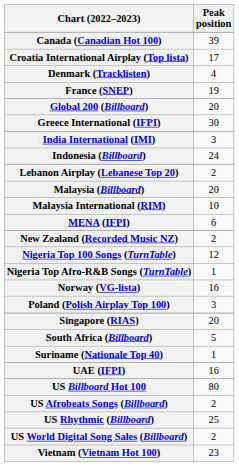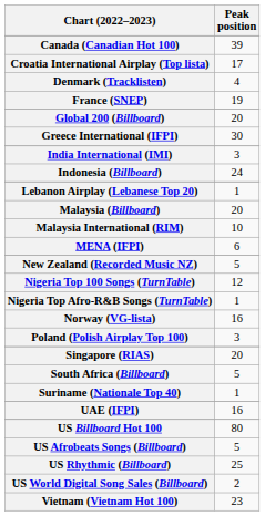 <table class="wikitable sortable plainrowheaders" style="text-align:center">
 <tr>
 <th scope="col">Chart (2022–2023)</th>
 <th scope="col">Peak<br>position</th>
 </tr>
 <tr>
 </tr>
 <tr>
 </tr>
 <tr>
 </tr>
 <tr>
 </tr>
 <tr>
 <th scope="row">Canada (<a href='#'>Canadian Hot 100</a>)</th>
 <td>39</td>
 </tr>
 <tr>
 <th scope="row">Croatia International Airplay (<a href='#'>Top lista</a>)</th>
 <td>17</td>
 </tr>
 <tr>
 <th scope="row">Denmark (<a href='#'>Tracklisten</a>)</th>
 <td>4</td>
 </tr>
 <tr>
 <th scope="row">France (<a href='#'>SNEP</a>)</th>
 <td>19</td>
 </tr>
 <tr>
 </tr>
 <tr>
 <th scope="row"><a href='#'>Global 200</a> (<em><a href='#'>Billboard</a></em>)</th>
 <td>20</td>
 </tr>
 <tr>
 <th scope="row">Greece International (<a href='#'>IFPI</a>)</th>
 <td>30 </td>
 </tr>
 <tr>
 </tr>
 <tr>
 <th scope="row"><a href='#'>India International</a> (<a href='#'>IMI</a>)</th>
 <td>3</td>
 </tr>
 <tr>
 <th scope="row">Indonesia (<em><a href='#'>Billboard</a></em>)</th>
 <td>24</td>
 </tr>
 <tr>
 </tr>
 <tr>
 <th scope="row">Lebanon Airplay (<a href='#'>Lebanese Top 20</a>)</th>
-<td>2</td>
+<td>1</td>
 </tr>
 <tr>
 <th scope="row">Malaysia (<em><a href='#'>Billboard</a></em>)</th>
 <td>20</td>
 </tr>
 <tr>
 <th scope="row">Malaysia International (<a href='#'>RIM</a>)</th>
 <td>10</td>
 </tr>
 <tr>
 <th scope="row"><a href='#'>MENA</a> (<a href='#'>IFPI</a>)</th>
 <td>6</td>
 </tr>
 <tr>
 </tr>
 <tr>
 </tr>
 <tr>
 <th scope="row">New Zealand (<a href='#'>Recorded Music NZ</a>)</th>
-<td>2</td>
+<td>5</td>
 </tr>
 <tr>
 <th scope="row"><a href='#'>Nigeria Top 100 Songs</a> (<em><a href='#'>TurnTable</a></em>)</th>
 <td>12</td>
 </tr>
 <tr>
 <th scope="row">Nigeria Top Afro-R&B Songs (<em><a href='#'>TurnTable</a></em>)</th>
 <td>1</td>
 </tr>
 <tr>
 <th scope="row">Norway (<a href='#'>VG-lista</a>)</th>
 <td>16</td>
 </tr>
 <tr>
 <th scope="row">Poland (<a href='#'>Polish Airplay Top 100</a>)</th>
 <td>3</td>
 </tr>
 <tr>
 </tr>
 <tr>
 <th scope="row">Singapore (<a href='#'>RIAS</a>)</th>
 <td>20</td>
 </tr>
 <tr>
 <th scope="row">South Africa (<em><a href='#'>Billboard</a></em>)</th>
 <td>5</td>
 </tr>
 <tr>
 <th scope="row">Suriname (<a href='#'>Nationale Top 40</a>)</th>
 <td>1</td>
 </tr>
 <tr>
 </tr>
 <tr>
 </tr>
 <tr>
 <th scope="row">UAE (<a href='#'>IFPI</a>)</th>
 <td>16</td>
 </tr>
 <tr>
 </tr>
 <tr>
 </tr>
 <tr>
 </tr>
 <tr>
 <th scope="row">US <a href='#'><em>Billboard</em> Hot 100</a></th>
 <td>80</td>
 </tr>
 <tr>
 <th scope="row">US <a href='#'>Afrobeats Songs</a> (<em><a href='#'>Billboard</a></em>)</th>
-<td>2</td>
+<td>5</td>
 </tr>
 <tr>
 <th scope="row">US <a href='#'>Rhythmic</a> (<em><a href='#'>Billboard</a></em>)</th>
 <td>25</td>
 </tr>
 <tr>
 <th scope="row">US <a href='#'>World Digital Song Sales</a> (<em><a href='#'>Billboard</a></em>)</th>
 <td>2</td>
 </tr>
 <tr>
 <th scope="row">Vietnam (<a href='#'>Vietnam Hot 100</a>)</th>
 <td>23</td>
 </tr>
 </table>
